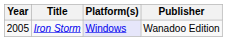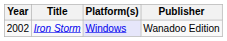 <table class="wikitable sortable">
 <tr>
 <th>Year</th>
 <th>Title</th>
 <th>Platform(s)</th>
 <th>Publisher</th>
 </tr>
 <tr>
-<td>2005</td>
+<td>2002</td>
 <td><em><a href='#'>Iron Storm</a></em></td>
 <td style="background: lavender;"><a href='#'>Windows</a></td>
 <td>Wanadoo Edition</td>
 </tr>
 </table>
